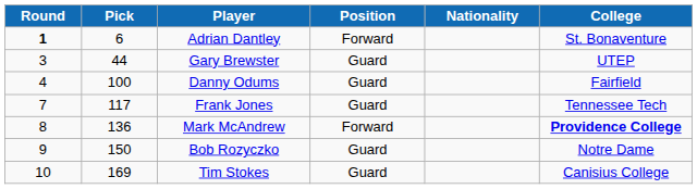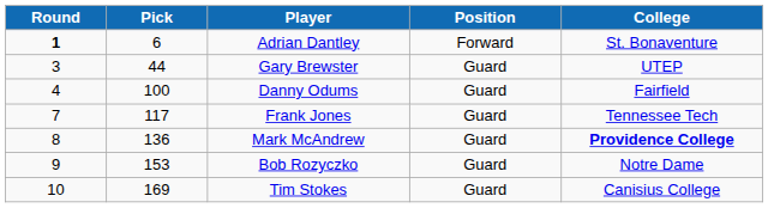 <table class="wikitable sortable">
 <tr>
 <th style="background:#106bb4; color:white; width:10%;">Round</th>
 <th style="background:#106bb4; color:white; width:10%;">Pick</th>
 <th style="background:#106bb4; color:white; width:20%;">Player</th>
 <th style="background:#106bb4; color:white" width="15%">Position</th>
-<th style="background:#106bb4; color:white" width="15%">Nationality</th>
 <th style="background:#106bb4; color:white; width:20%;">College</th>
 </tr>
 <tr style="text-align:center;" bgcolor="">
 <td><strong>1</strong></td>
 <td>6</td>
 <td><a href='#'>Adrian Dantley</a></td>
 <td>Forward</td>
-<td></td>
 <td><a href='#'>St. Bonaventure</a></td>
 </tr>
 <tr style="text-align:center;" bgcolor="">
 <td>3</td>
 <td>44</td>
 <td><a href='#'>Gary Brewster</a></td>
 <td>Guard</td>
-<td></td>
 <td><a href='#'>UTEP</a></td>
 </tr>
 <tr style="text-align:center;" bgcolor="">
 <td>4</td>
 <td>100</td>
 <td><a href='#'>Danny Odums</a></td>
 <td>Guard</td>
-<td></td>
 <td><a href='#'>Fairfield</a></td>
 </tr>
 <tr style="text-align:center;" bgcolor="">
 <td>7</td>
 <td>117</td>
 <td><a href='#'>Frank Jones</a></td>
 <td>Guard</td>
-<td></td>
 <td><a href='#'>Tennessee Tech</a></td>
 </tr>
 <tr style="text-align:center;" bgcolor="">
 <td>8</td>
 <td>136</td>
 <td><a href='#'>Mark McAndrew</a></td>
-<td>Forward</td>
-<td></td>
+<td>Guard</td>
 <td><strong><a href='#'>Providence College</a></strong></td>
 </tr>
 <tr style="text-align:center;" bgcolor="">
 <td>9</td>
-<td>150</td>
+<td>153</td>
 <td><a href='#'>Bob Rozyczko</a></td>
 <td>Guard</td>
-<td></td>
 <td><a href='#'>Notre Dame</a></td>
 </tr>
 <tr style="text-align:center;" bgcolor="">
 <td>10</td>
 <td>169</td>
 <td><a href='#'>Tim Stokes</a></td>
 <td>Guard</td>
-<td></td>
 <td><a href='#'>Canisius College</a></td>
 </tr>
 </table>
